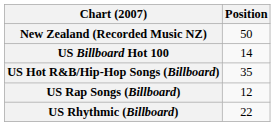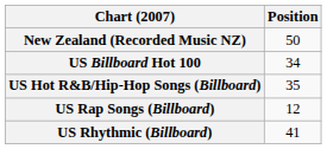 <table class="wikitable plainrowheaders sortable">
 <tr>
 <th>Chart (2007)</th>
 <th>Position</th>
 </tr>
 <tr>
 <th scope="row">New Zealand (Recorded Music NZ)</th>
 <td align="center">50</td>
 </tr>
 <tr>
 <th scope="row">US <em>Billboard</em> Hot 100</th>
-<td align="center">14</td>
+<td align="center">34</td>
 </tr>
 <tr>
 <th scope="row">US Hot R&B/Hip-Hop Songs (<em>Billboard</em>)</th>
 <td align="center">35</td>
 </tr>
 <tr>
 <th scope="row">US Rap Songs (<em>Billboard</em>)</th>
 <td align="center">12</td>
 </tr>
 <tr>
 <th scope="row">US Rhythmic (<em>Billboard</em>)</th>
-<td align="center">22</td>
+<td align="center">41</td>
 </tr>
 </table>
